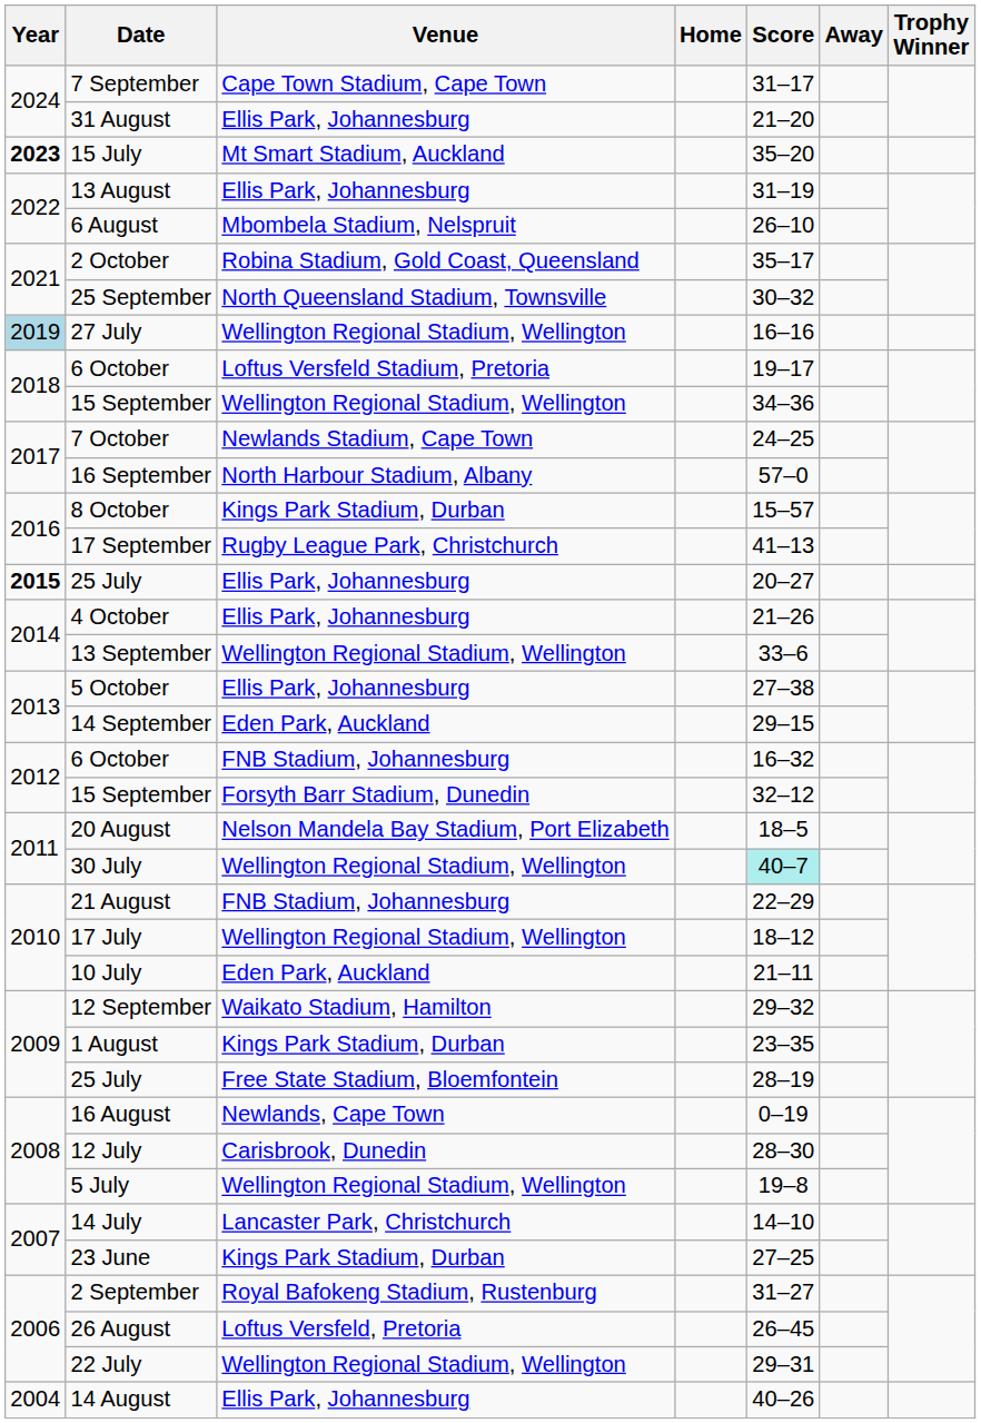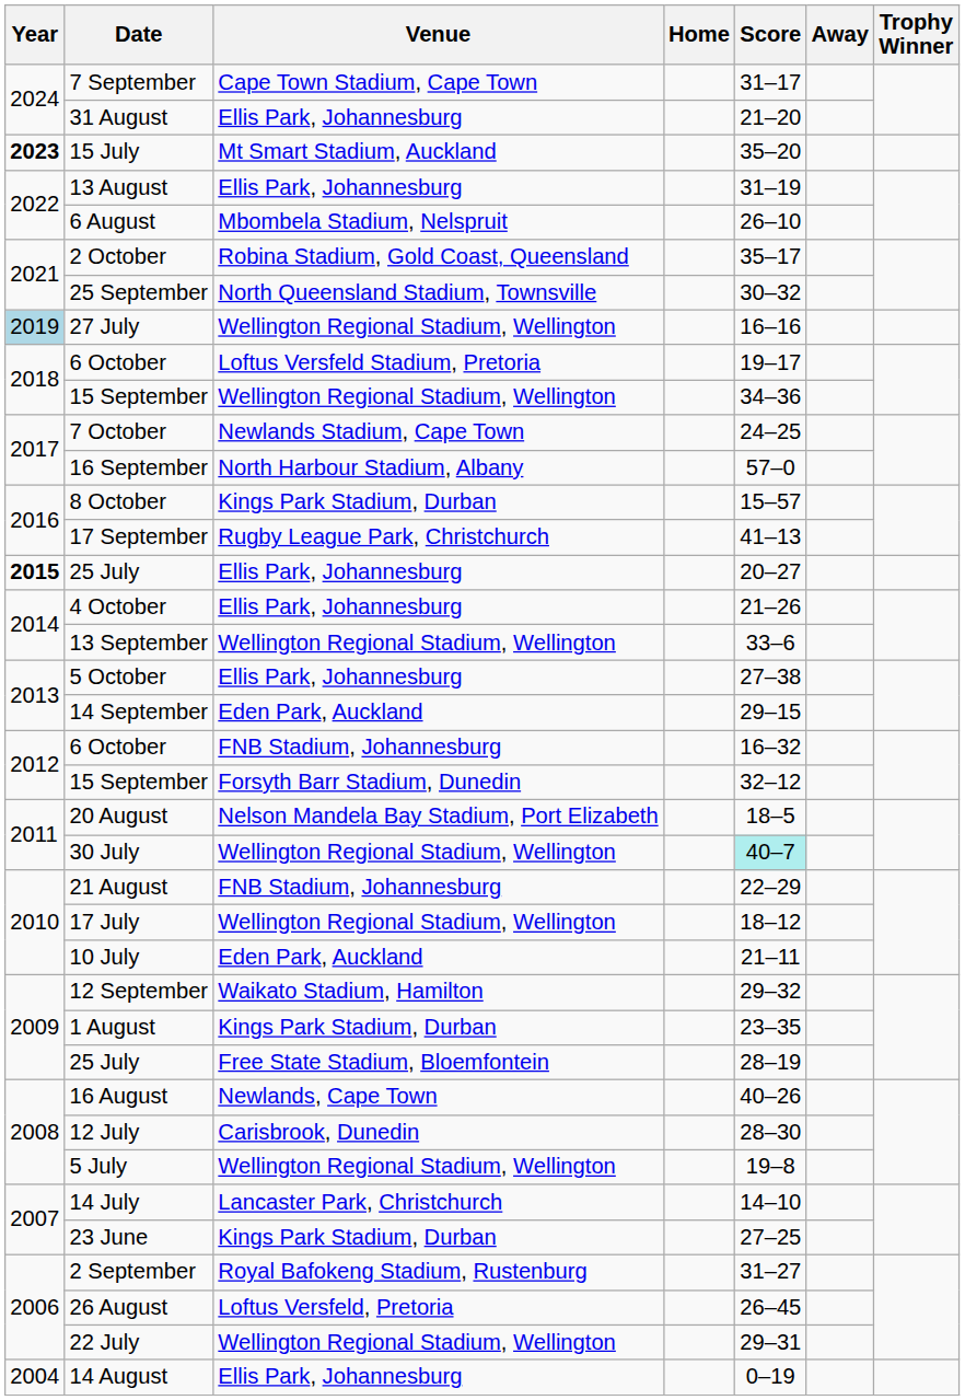 <table class="wikitable">
 <tr>
 <th>Year</th>
 <th>Date</th>
 <th>Venue</th>
 <th>Home</th>
 <th>Score</th>
 <th>Away</th>
 <th>Trophy<br>Winner</th>
 </tr>
 <tr>
 <td rowspan="2">2024</td>
 <td>7 September</td>
 <td><a href='#'>Cape Town Stadium</a>, <a href='#'>Cape Town</a></td>
 <td align=right></td>
 <td align=center>31–17</td>
 <td></td>
 <td rowspan=2></td>
 </tr>
 <tr>
 <td>31 August</td>
 <td><a href='#'>Ellis Park</a>, <a href='#'>Johannesburg</a></td>
 <td align=right></td>
 <td align=center>21–20</td>
 <td></td>
 </tr>
 <tr>
 <td rowspan="1"><strong>2023</strong></td>
 <td>15 July</td>
 <td><a href='#'>Mt Smart Stadium</a>, <a href='#'>Auckland</a></td>
 <td align=right></td>
 <td align=center>35–20</td>
 <td></td>
 <td rowspan=1></td>
 </tr>
 <tr>
 <td rowspan="2">2022</td>
 <td>13 August</td>
 <td><a href='#'>Ellis Park</a>, <a href='#'>Johannesburg</a></td>
 <td align=right></td>
 <td align=center>31–19</td>
 <td></td>
 <td rowspan=2></td>
 </tr>
 <tr>
 <td>6 August</td>
 <td><a href='#'>Mbombela Stadium</a>, <a href='#'>Nelspruit</a></td>
 <td align=right></td>
 <td align=center>26–10</td>
 <td></td>
 </tr>
 <tr>
 <td rowspan="2">2021</td>
 <td>2 October</td>
 <td><a href='#'>Robina Stadium</a>, <a href='#'>Gold Coast, Queensland</a></td>
 <td align=right></td>
 <td align=center>35–17</td>
 <td></td>
 <td rowspan="2"></td>
 </tr>
 <tr>
 <td>25 September</td>
 <td><a href='#'>North Queensland Stadium</a>, <a href='#'>Townsville</a></td>
 <td align="right"></td>
 <td align=center>30–32</td>
 <td></td>
 </tr>
 <tr>
 <td rowspan=1 style="background: lightblue;">2019</td>
 <td>27 July</td>
 <td><a href='#'>Wellington Regional Stadium</a>, <a href='#'>Wellington</a></td>
 <td align=right></td>
 <td align=center>16–16</td>
 <td></td>
 <td rowspan=1></td>
 </tr>
 <tr>
 <td rowspan=2>2018</td>
 <td>6 October</td>
 <td><a href='#'>Loftus Versfeld Stadium</a>, <a href='#'>Pretoria</a></td>
 <td align=right></td>
 <td align="center">19–17</td>
 <td></td>
 <td rowspan=2></td>
 </tr>
 <tr>
 <td>15 September</td>
 <td><a href='#'>Wellington Regional Stadium</a>, <a href='#'>Wellington</a></td>
 <td align=right></td>
 <td align=center>34–36</td>
 <td></td>
 </tr>
 <tr>
 <td rowspan=2>2017</td>
 <td>7 October</td>
 <td><a href='#'>Newlands Stadium</a>, <a href='#'>Cape Town</a></td>
 <td align=right></td>
 <td align=center>24–25</td>
 <td></td>
 <td rowspan=2></td>
 </tr>
 <tr>
 <td>16 September</td>
 <td><a href='#'>North Harbour Stadium</a>, <a href='#'>Albany</a></td>
 <td align=right></td>
 <td align=center>57–0</td>
 <td></td>
 </tr>
 <tr>
 <td rowspan=2>2016</td>
 <td>8 October</td>
 <td><a href='#'>Kings Park Stadium</a>, <a href='#'>Durban</a></td>
 <td align=right></td>
 <td align=center>15–57</td>
 <td></td>
 <td rowspan=2></td>
 </tr>
 <tr>
 <td>17 September</td>
 <td><a href='#'>Rugby League Park</a>, <a href='#'>Christchurch</a></td>
 <td align=right></td>
 <td align=center>41–13</td>
 <td></td>
 </tr>
 <tr>
 <td><strong>2015</strong></td>
 <td>25 July</td>
 <td><a href='#'>Ellis Park</a>, <a href='#'>Johannesburg</a></td>
 <td align=right></td>
 <td align=center>20–27</td>
 <td></td>
 <td></td>
 </tr>
 <tr>
 <td rowspan=2>2014</td>
 <td>4 October</td>
 <td><a href='#'>Ellis Park</a>, <a href='#'>Johannesburg</a></td>
 <td align=right></td>
 <td align=center>21–26</td>
 <td></td>
 <td rowspan=2></td>
 </tr>
 <tr>
 <td>13 September</td>
 <td><a href='#'>Wellington Regional Stadium</a>, <a href='#'>Wellington</a></td>
 <td align=right></td>
 <td align=center>33–6</td>
 <td></td>
 </tr>
 <tr>
 <td rowspan=2>2013</td>
 <td>5 October</td>
 <td><a href='#'>Ellis Park</a>, <a href='#'>Johannesburg</a></td>
 <td align=right></td>
 <td align=center>27–38</td>
 <td></td>
 <td rowspan=2></td>
 </tr>
 <tr>
 <td>14 September</td>
 <td><a href='#'>Eden Park</a>, <a href='#'>Auckland</a></td>
 <td align=right></td>
 <td align=center>29–15</td>
 <td></td>
 </tr>
 <tr>
 <td rowspan=2>2012</td>
 <td>6 October</td>
 <td><a href='#'>FNB Stadium</a>, <a href='#'>Johannesburg</a></td>
 <td align=right></td>
 <td align=center>16–32</td>
 <td></td>
 <td rowspan=2></td>
 </tr>
 <tr>
 <td>15 September</td>
 <td><a href='#'>Forsyth Barr Stadium</a>, <a href='#'>Dunedin</a></td>
 <td align=right></td>
 <td align=center>32–12</td>
 <td></td>
 </tr>
 <tr>
 <td rowspan=2>2011</td>
 <td>20 August</td>
 <td><a href='#'>Nelson Mandela Bay Stadium</a>, <a href='#'>Port Elizabeth</a></td>
 <td align=right></td>
 <td align=center>18–5</td>
 <td></td>
 <td rowspan=2></td>
 </tr>
 <tr>
 <td>30 July</td>
 <td><a href='#'>Wellington Regional Stadium</a>, <a href='#'>Wellington</a></td>
 <td align=right></td>
 <td align=center style="background: paleturquoise;">40–7</td>
 <td></td>
 </tr>
 <tr>
 <td rowspan=3>2010</td>
 <td>21 August</td>
 <td><a href='#'>FNB Stadium</a>, <a href='#'>Johannesburg</a></td>
 <td align=right></td>
 <td align=center>22–29</td>
 <td></td>
 <td rowspan=3></td>
 </tr>
 <tr>
 <td>17 July</td>
 <td><a href='#'>Wellington Regional Stadium</a>, <a href='#'>Wellington</a></td>
 <td align=right></td>
 <td align=center>18–12</td>
 <td></td>
 </tr>
 <tr>
 <td>10 July</td>
 <td><a href='#'>Eden Park</a>, <a href='#'>Auckland</a></td>
 <td align=right></td>
 <td align=center>21–11</td>
 <td></td>
 </tr>
 <tr>
 <td rowspan=3>2009</td>
 <td>12 September</td>
 <td><a href='#'>Waikato Stadium</a>, <a href='#'>Hamilton</a></td>
 <td align=right></td>
 <td align=center>29–32</td>
 <td></td>
 <td rowspan=3></td>
 </tr>
 <tr>
 <td>1 August</td>
 <td><a href='#'>Kings Park Stadium</a>, <a href='#'>Durban</a></td>
 <td align=right></td>
 <td align=center>23–35</td>
 <td></td>
 </tr>
 <tr>
 <td>25 July</td>
 <td><a href='#'>Free State Stadium</a>, <a href='#'>Bloemfontein</a></td>
 <td align=right></td>
 <td align=center>28–19</td>
 <td></td>
 </tr>
 <tr>
 <td rowspan=3>2008</td>
 <td>16 August</td>
 <td><a href='#'>Newlands</a>, <a href='#'>Cape Town</a></td>
 <td align=right></td>
-<td align=center>0–19</td>
+<td align=center>40–26</td>
 <td></td>
 <td rowspan=3></td>
 </tr>
 <tr>
 <td>12 July</td>
 <td><a href='#'>Carisbrook</a>, <a href='#'>Dunedin</a></td>
 <td align=right></td>
 <td align=center>28–30</td>
 <td></td>
 </tr>
 <tr>
 <td>5 July</td>
 <td><a href='#'>Wellington Regional Stadium</a>, <a href='#'>Wellington</a></td>
 <td align=right></td>
 <td align=center>19–8</td>
 <td></td>
 </tr>
 <tr>
 <td rowspan=2>2007</td>
 <td>14 July</td>
 <td><a href='#'>Lancaster Park</a>, <a href='#'>Christchurch</a></td>
 <td align=right></td>
 <td align=center>14–10</td>
 <td></td>
 <td rowspan=2></td>
 </tr>
 <tr>
 <td>23 June</td>
 <td><a href='#'>Kings Park Stadium</a>, <a href='#'>Durban</a></td>
 <td align=right></td>
 <td align=center>27–25</td>
 <td></td>
 </tr>
 <tr>
 <td rowspan=3>2006</td>
 <td>2 September</td>
 <td><a href='#'>Royal Bafokeng Stadium</a>, <a href='#'>Rustenburg</a></td>
 <td align=right></td>
 <td align=center>31–27</td>
 <td></td>
 <td rowspan=3></td>
 </tr>
 <tr>
 <td>26 August</td>
 <td><a href='#'>Loftus Versfeld</a>, <a href='#'>Pretoria</a></td>
 <td align=right></td>
 <td align=center>26–45</td>
 <td></td>
 </tr>
 <tr>
 <td>22 July</td>
 <td><a href='#'>Wellington Regional Stadium</a>, <a href='#'>Wellington</a></td>
 <td align=right></td>
 <td align=center>29–31</td>
 <td></td>
 </tr>
 <tr>
 <td>2004</td>
 <td>14 August</td>
 <td><a href='#'>Ellis Park</a>, <a href='#'>Johannesburg</a></td>
 <td align=right></td>
-<td align=center>40–26</td>
+<td align=center>0–19</td>
 <td></td>
 <td></td>
 </tr>
 <tr>
 </tr>
 </table>
